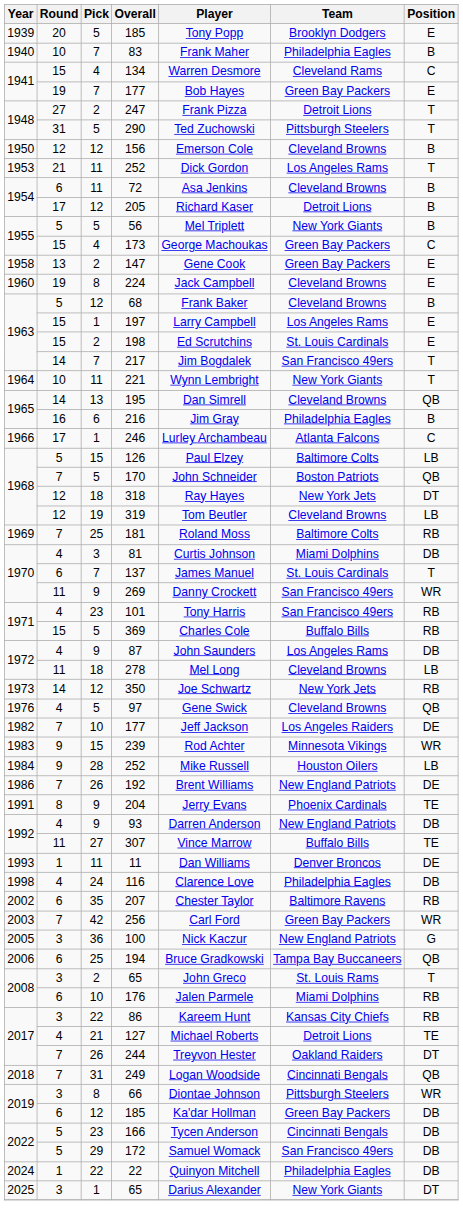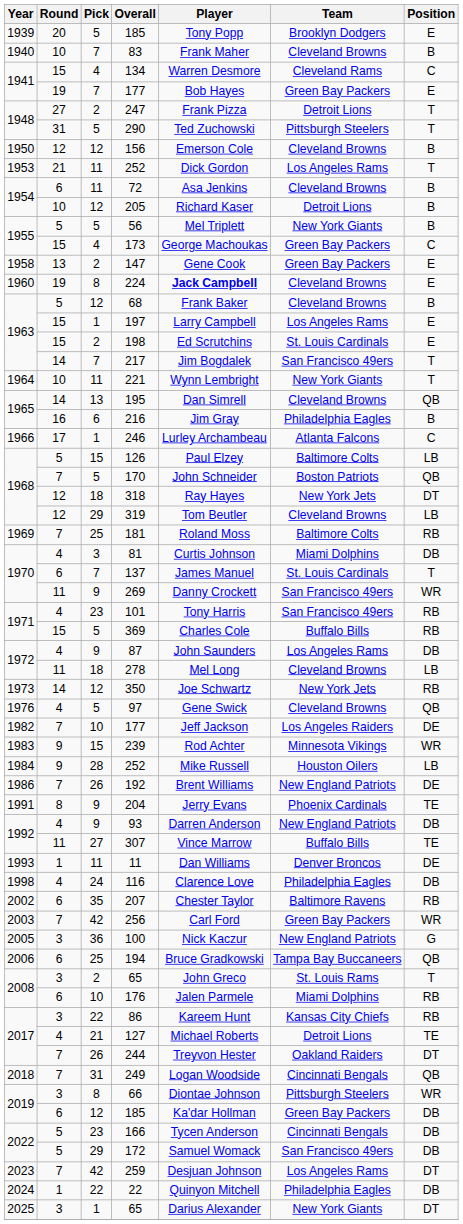 <table class="wikitable sortable" style="text-align: center;">
 <tr>
 <th>Year</th>
 <th>Round</th>
 <th>Pick</th>
 <th>Overall</th>
 <th>Player</th>
 <th>Team</th>
 <th>Position</th>
 </tr>
 <tr>
 <td>1939</td>
 <td>20</td>
 <td>5</td>
 <td>185</td>
 <td><a href='#'>Tony Popp</a></td>
 <td><a href='#'>Brooklyn Dodgers</a></td>
 <td>E</td>
 </tr>
 <tr>
 <td>1940</td>
 <td>10</td>
 <td>7</td>
 <td>83</td>
 <td><a href='#'>Frank Maher</a></td>
-<td><a href='#'>Philadelphia Eagles</a></td>
+<td><a href='#'>Cleveland Browns</a></td>
 <td>B</td>
 </tr>
 <tr>
 <td rowspan="2">1941</td>
 <td>15</td>
 <td>4</td>
 <td>134</td>
 <td><a href='#'>Warren Desmore</a></td>
 <td><a href='#'>Cleveland Rams</a></td>
 <td>C</td>
 </tr>
 <tr>
 <td>19</td>
 <td>7</td>
 <td>177</td>
 <td><a href='#'>Bob Hayes</a></td>
 <td><a href='#'>Green Bay Packers</a></td>
 <td>E</td>
 </tr>
 <tr>
 <td rowspan="2">1948</td>
 <td>27</td>
 <td>2</td>
 <td>247</td>
 <td><a href='#'>Frank Pizza</a></td>
 <td><a href='#'>Detroit Lions</a></td>
 <td>T</td>
 </tr>
 <tr>
 <td>31</td>
 <td>5</td>
 <td>290</td>
 <td><a href='#'>Ted Zuchowski</a></td>
 <td><a href='#'>Pittsburgh Steelers</a></td>
 <td>T</td>
 </tr>
 <tr>
 <td>1950</td>
 <td>12</td>
 <td>12</td>
 <td>156</td>
 <td><a href='#'>Emerson Cole</a></td>
 <td><a href='#'>Cleveland Browns</a></td>
 <td>B</td>
 </tr>
 <tr>
 <td>1953</td>
 <td>21</td>
 <td>11</td>
 <td>252</td>
 <td><a href='#'>Dick Gordon</a></td>
 <td><a href='#'>Los Angeles Rams</a></td>
 <td>T</td>
 </tr>
 <tr>
 <td rowspan="2">1954</td>
 <td>6</td>
 <td>11</td>
 <td>72</td>
 <td><a href='#'>Asa Jenkins</a></td>
 <td><a href='#'>Cleveland Browns</a></td>
 <td>B</td>
 </tr>
 <tr>
-<td>17</td>
+<td>10</td>
 <td>12</td>
 <td>205</td>
 <td><a href='#'>Richard Kaser</a></td>
 <td><a href='#'>Detroit Lions</a></td>
 <td>B</td>
 </tr>
 <tr>
 <td rowspan="2">1955</td>
 <td>5</td>
 <td>5</td>
 <td>56</td>
 <td><a href='#'>Mel Triplett</a></td>
 <td><a href='#'>New York Giants</a></td>
 <td>B</td>
 </tr>
 <tr>
 <td>15</td>
 <td>4</td>
 <td>173</td>
 <td><a href='#'>George Machoukas</a></td>
 <td><a href='#'>Green Bay Packers</a></td>
 <td>C</td>
 </tr>
 <tr>
 <td>1958</td>
 <td>13</td>
 <td>2</td>
 <td>147</td>
 <td><a href='#'>Gene Cook</a></td>
 <td><a href='#'>Green Bay Packers</a></td>
 <td>E</td>
 </tr>
 <tr>
 <td>1960</td>
 <td>19</td>
 <td>8</td>
 <td>224</td>
-<td><a href='#'>Jack Campbell</a></td>
+<td><strong><a href='#'>Jack Campbell</a></strong></td>
 <td><a href='#'>Cleveland Browns</a></td>
 <td>E</td>
 </tr>
 <tr>
 <td rowspan="4">1963</td>
 <td>5</td>
 <td>12</td>
 <td>68</td>
 <td><a href='#'>Frank Baker</a></td>
 <td><a href='#'>Cleveland Browns</a></td>
 <td>B</td>
 </tr>
 <tr>
 <td>15</td>
 <td>1</td>
 <td>197</td>
 <td><a href='#'>Larry Campbell</a></td>
 <td><a href='#'>Los Angeles Rams</a></td>
 <td>E</td>
 </tr>
 <tr>
 <td>15</td>
 <td>2</td>
 <td>198</td>
 <td><a href='#'>Ed Scrutchins</a></td>
 <td><a href='#'>St. Louis Cardinals</a></td>
 <td>E</td>
 </tr>
 <tr>
 <td>14</td>
 <td>7</td>
 <td>217</td>
 <td><a href='#'>Jim Bogdalek</a></td>
 <td><a href='#'>San Francisco 49ers</a></td>
 <td>T</td>
 </tr>
 <tr>
 <td>1964</td>
 <td>10</td>
 <td>11</td>
 <td>221</td>
 <td><a href='#'>Wynn Lembright</a></td>
 <td><a href='#'>New York Giants</a></td>
 <td>T</td>
 </tr>
 <tr>
 <td rowspan="2">1965</td>
 <td>14</td>
 <td>13</td>
 <td>195</td>
 <td><a href='#'>Dan Simrell</a></td>
 <td><a href='#'>Cleveland Browns</a></td>
 <td>QB</td>
 </tr>
 <tr>
 <td>16</td>
 <td>6</td>
 <td>216</td>
 <td><a href='#'>Jim Gray</a></td>
 <td><a href='#'>Philadelphia Eagles</a></td>
 <td>B</td>
 </tr>
 <tr>
 <td>1966</td>
 <td>17</td>
 <td>1</td>
 <td>246</td>
 <td><a href='#'>Lurley Archambeau</a></td>
 <td><a href='#'>Atlanta Falcons</a></td>
 <td>C</td>
 </tr>
 <tr>
 <td rowspan="4">1968</td>
 <td>5</td>
 <td>15</td>
 <td>126</td>
 <td><a href='#'>Paul Elzey</a></td>
 <td><a href='#'>Baltimore Colts</a></td>
 <td>LB</td>
 </tr>
 <tr>
 <td>7</td>
 <td>5</td>
 <td>170</td>
 <td><a href='#'>John Schneider</a></td>
 <td><a href='#'>Boston Patriots</a></td>
 <td>QB</td>
 </tr>
 <tr>
 <td>12</td>
 <td>18</td>
 <td>318</td>
 <td><a href='#'>Ray Hayes</a></td>
 <td><a href='#'>New York Jets</a></td>
 <td>DT</td>
 </tr>
 <tr>
 <td>12</td>
-<td>19</td>
+<td>29</td>
 <td>319</td>
 <td><a href='#'>Tom Beutler</a></td>
 <td><a href='#'>Cleveland Browns</a></td>
 <td>LB</td>
 </tr>
 <tr>
 <td>1969</td>
 <td>7</td>
 <td>25</td>
 <td>181</td>
 <td><a href='#'>Roland Moss</a></td>
 <td><a href='#'>Baltimore Colts</a></td>
 <td>RB</td>
 </tr>
 <tr>
 <td rowspan="3">1970</td>
 <td>4</td>
 <td>3</td>
 <td>81</td>
 <td><a href='#'>Curtis Johnson</a></td>
 <td><a href='#'>Miami Dolphins</a></td>
 <td>DB</td>
 </tr>
 <tr>
 <td>6</td>
 <td>7</td>
 <td>137</td>
 <td><a href='#'>James Manuel</a></td>
 <td><a href='#'>St. Louis Cardinals</a></td>
 <td>T</td>
 </tr>
 <tr>
 <td>11</td>
 <td>9</td>
 <td>269</td>
 <td><a href='#'>Danny Crockett</a></td>
 <td><a href='#'>San Francisco 49ers</a></td>
 <td>WR</td>
 </tr>
 <tr>
 <td rowspan="2">1971</td>
 <td>4</td>
 <td>23</td>
 <td>101</td>
 <td><a href='#'>Tony Harris</a></td>
 <td><a href='#'>San Francisco 49ers</a></td>
 <td>RB</td>
 </tr>
 <tr>
 <td>15</td>
 <td>5</td>
 <td>369</td>
 <td><a href='#'>Charles Cole</a></td>
 <td><a href='#'>Buffalo Bills</a></td>
 <td>RB</td>
 </tr>
 <tr>
 <td rowspan="2">1972</td>
 <td>4</td>
 <td>9</td>
 <td>87</td>
 <td><a href='#'>John Saunders</a></td>
 <td><a href='#'>Los Angeles Rams</a></td>
 <td>DB</td>
 </tr>
 <tr>
 <td>11</td>
 <td>18</td>
 <td>278</td>
 <td><a href='#'>Mel Long</a></td>
 <td><a href='#'>Cleveland Browns</a></td>
 <td>LB</td>
 </tr>
 <tr>
 <td>1973</td>
 <td>14</td>
 <td>12</td>
 <td>350</td>
 <td><a href='#'>Joe Schwartz</a></td>
 <td><a href='#'>New York Jets</a></td>
 <td>RB</td>
 </tr>
 <tr>
 <td>1976</td>
 <td>4</td>
 <td>5</td>
 <td>97</td>
 <td><a href='#'>Gene Swick</a></td>
 <td><a href='#'>Cleveland Browns</a></td>
 <td>QB</td>
 </tr>
 <tr>
 <td>1982</td>
 <td>7</td>
 <td>10</td>
 <td>177</td>
 <td><a href='#'>Jeff Jackson</a></td>
 <td><a href='#'>Los Angeles Raiders</a></td>
 <td>DE</td>
 </tr>
 <tr>
 <td>1983</td>
 <td>9</td>
 <td>15</td>
 <td>239</td>
 <td><a href='#'>Rod Achter</a></td>
 <td><a href='#'>Minnesota Vikings</a></td>
 <td>WR</td>
 </tr>
 <tr>
 <td>1984</td>
 <td>9</td>
 <td>28</td>
 <td>252</td>
 <td><a href='#'>Mike Russell</a></td>
 <td><a href='#'>Houston Oilers</a></td>
 <td>LB</td>
 </tr>
 <tr>
 <td>1986</td>
 <td>7</td>
 <td>26</td>
 <td>192</td>
 <td><a href='#'>Brent Williams</a></td>
 <td><a href='#'>New England Patriots</a></td>
 <td>DE</td>
 </tr>
 <tr>
 <td>1991</td>
 <td>8</td>
 <td>9</td>
 <td>204</td>
 <td><a href='#'>Jerry Evans</a></td>
 <td><a href='#'>Phoenix Cardinals</a></td>
 <td>TE</td>
 </tr>
 <tr>
 <td rowspan="2">1992</td>
 <td>4</td>
 <td>9</td>
 <td>93</td>
 <td><a href='#'>Darren Anderson</a></td>
 <td><a href='#'>New England Patriots</a></td>
 <td>DB</td>
 </tr>
 <tr>
 <td>11</td>
 <td>27</td>
 <td>307</td>
 <td><a href='#'>Vince Marrow</a></td>
 <td><a href='#'>Buffalo Bills</a></td>
 <td>TE</td>
 </tr>
 <tr>
 <td>1993</td>
 <td>1</td>
 <td>11</td>
 <td>11</td>
 <td><a href='#'>Dan Williams</a></td>
 <td><a href='#'>Denver Broncos</a></td>
 <td>DE</td>
 </tr>
 <tr>
 <td>1998</td>
 <td>4</td>
 <td>24</td>
 <td>116</td>
 <td><a href='#'>Clarence Love</a></td>
 <td><a href='#'>Philadelphia Eagles</a></td>
 <td>DB</td>
 </tr>
 <tr>
 <td>2002</td>
 <td>6</td>
 <td>35</td>
 <td>207</td>
 <td><a href='#'>Chester Taylor</a></td>
 <td><a href='#'>Baltimore Ravens</a></td>
 <td>RB</td>
 </tr>
 <tr>
 <td>2003</td>
 <td>7</td>
 <td>42</td>
 <td>256</td>
 <td><a href='#'>Carl Ford</a></td>
 <td><a href='#'>Green Bay Packers</a></td>
 <td>WR</td>
 </tr>
 <tr>
 <td>2005</td>
 <td>3</td>
 <td>36</td>
 <td>100</td>
 <td><a href='#'>Nick Kaczur</a></td>
 <td><a href='#'>New England Patriots</a></td>
 <td>G</td>
 </tr>
 <tr>
 <td>2006</td>
 <td>6</td>
 <td>25</td>
 <td>194</td>
 <td><a href='#'>Bruce Gradkowski</a></td>
 <td><a href='#'>Tampa Bay Buccaneers</a></td>
 <td>QB</td>
 </tr>
 <tr>
 <td rowspan="2">2008</td>
 <td>3</td>
 <td>2</td>
 <td>65</td>
 <td><a href='#'>John Greco</a></td>
 <td><a href='#'>St. Louis Rams</a></td>
 <td>T</td>
 </tr>
 <tr>
 <td>6</td>
 <td>10</td>
 <td>176</td>
 <td><a href='#'>Jalen Parmele</a></td>
 <td><a href='#'>Miami Dolphins</a></td>
 <td>RB</td>
 </tr>
 <tr>
 <td rowspan="3">2017</td>
 <td>3</td>
 <td>22</td>
 <td>86</td>
 <td><a href='#'>Kareem Hunt</a></td>
 <td><a href='#'>Kansas City Chiefs</a></td>
 <td>RB</td>
 </tr>
 <tr>
 <td>4</td>
 <td>21</td>
 <td>127</td>
 <td><a href='#'>Michael Roberts</a></td>
 <td><a href='#'>Detroit Lions</a></td>
 <td>TE</td>
 </tr>
 <tr>
 <td>7</td>
 <td>26</td>
 <td>244</td>
 <td><a href='#'>Treyvon Hester</a></td>
 <td><a href='#'>Oakland Raiders</a></td>
 <td>DT</td>
 </tr>
 <tr>
 <td>2018</td>
 <td>7</td>
 <td>31</td>
 <td>249</td>
 <td><a href='#'>Logan Woodside</a></td>
 <td><a href='#'>Cincinnati Bengals</a></td>
 <td>QB</td>
 </tr>
 <tr>
 <td rowspan="2">2019</td>
 <td>3</td>
 <td>8</td>
 <td>66</td>
 <td><a href='#'>Diontae Johnson</a></td>
 <td><a href='#'>Pittsburgh Steelers</a></td>
 <td>WR</td>
 </tr>
 <tr>
 <td>6</td>
 <td>12</td>
 <td>185</td>
 <td><a href='#'>Ka'dar Hollman</a></td>
 <td><a href='#'>Green Bay Packers</a></td>
 <td>DB</td>
 </tr>
 <tr>
 <td rowspan="2">2022</td>
 <td>5</td>
 <td>23</td>
 <td>166</td>
 <td><a href='#'>Tycen Anderson</a></td>
 <td><a href='#'>Cincinnati Bengals</a></td>
 <td>DB</td>
 </tr>
 <tr>
 <td>5</td>
 <td>29</td>
 <td>172</td>
 <td><a href='#'>Samuel Womack</a></td>
 <td><a href='#'>San Francisco 49ers</a></td>
 <td>DB</td>
 </tr>
 <tr>
+<td>2023</td>
+<td>7</td>
+<td>42</td>
+<td>259</td>
+<td><a href='#'>Desjuan Johnson</a></td>
+<td><a href='#'>Los Angeles Rams</a></td>
+<td>DT</td>
+</tr>
+<tr>
 <td>2024</td>
 <td>1</td>
 <td>22</td>
 <td>22</td>
 <td><a href='#'>Quinyon Mitchell</a></td>
 <td><a href='#'>Philadelphia Eagles</a></td>
 <td>DB</td>
 </tr>
 <tr>
 <td>2025</td>
 <td>3</td>
 <td>1</td>
 <td>65</td>
 <td><a href='#'>Darius Alexander</a></td>
 <td><a href='#'>New York Giants</a></td>
 <td>DT</td>
 </tr>
 <tr>
 </tr>
 </table>
